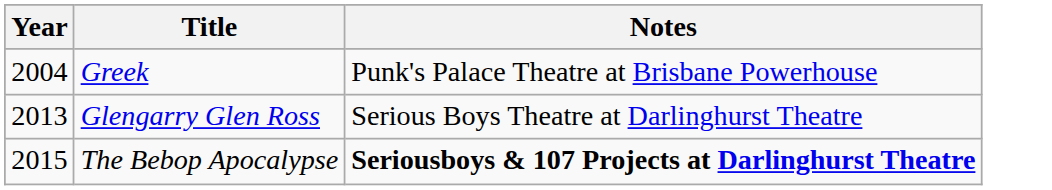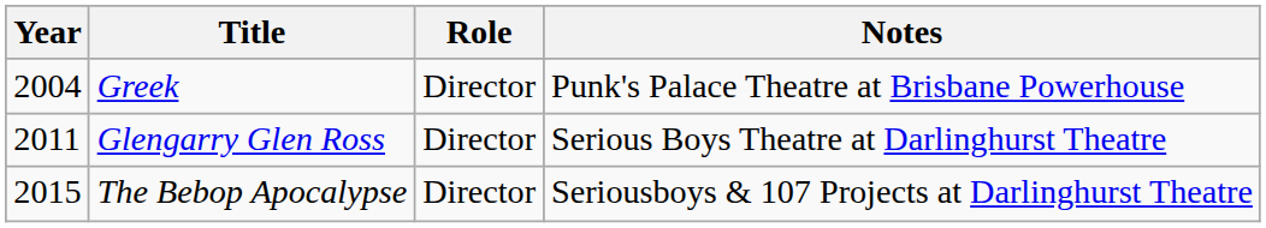 <table class="wikitable plainrowheaders sortable">
 <tr>
 <th>Year</th>
 <th>Title</th>
+<th>Role</th>
 <th>Notes</th>
 </tr>
 <tr>
 <td>2004</td>
 <td><em><a href='#'>Greek</a></em></td>
+<td>Director</td>
 <td>Punk's Palace Theatre at <a href='#'>Brisbane Powerhouse</a></td>
 </tr>
 <tr>
-<td>2013</td>
+<td>2011</td>
 <td><em><a href='#'>Glengarry Glen Ross</a></em></td>
+<td>Director</td>
 <td>Serious Boys Theatre at <a href='#'>Darlinghurst Theatre</a></td>
 </tr>
 <tr>
 <td>2015</td>
 <td><em>The Bebop Apocalypse</em></td>
-<td><strong>Seriousboys & 107 Projects at <a href='#'>Darlinghurst Theatre</a></strong></td>
+<td>Director</td>
+<td>Seriousboys & 107 Projects at <a href='#'>Darlinghurst Theatre</a></td>
 </tr>
 </table>
